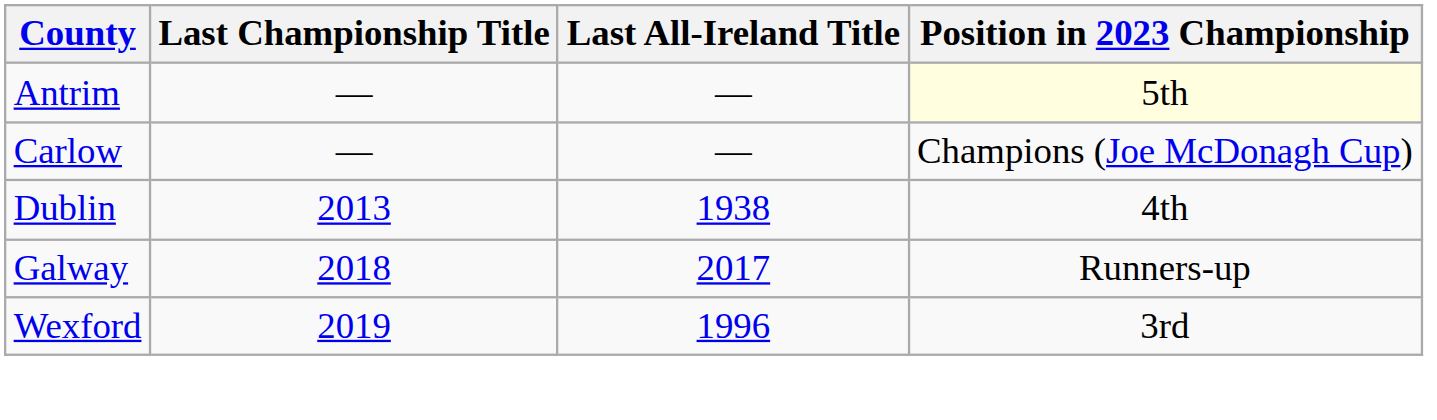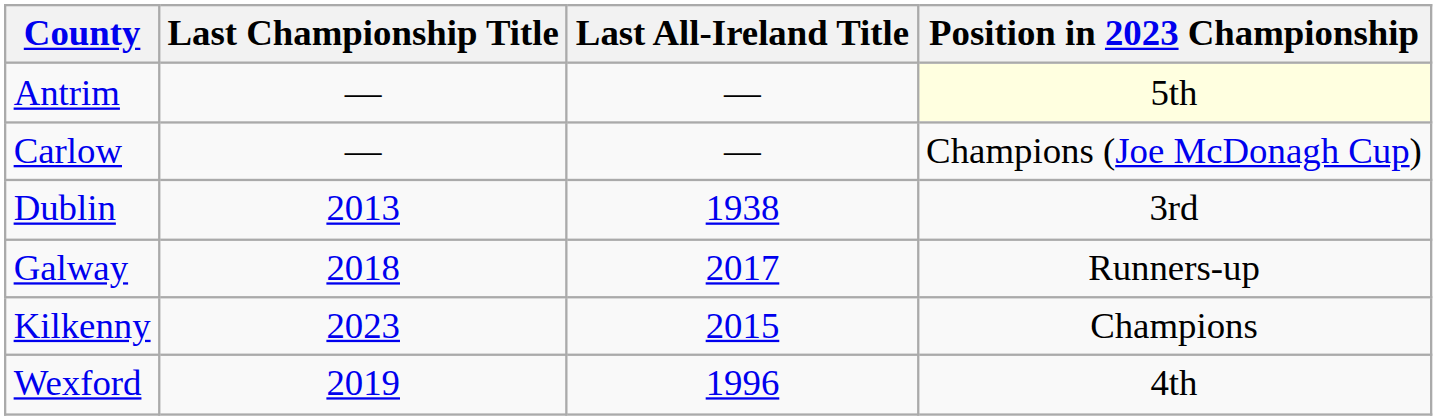 <table class="wikitable sortable" style="text-align:center">
 <tr>
 <th><a href='#'>County</a></th>
 <th>Last Championship Title</th>
 <th>Last All-Ireland Title</th>
 <th>Position in <a href='#'>2023</a> Championship</th>
 </tr>
 <tr>
 <td style="text-align:left"> <a href='#'>Antrim</a></td>
 <td>—</td>
 <td>—</td>
 <td style="background: lightyellow;">5th</td>
 </tr>
 <tr>
 <td style="text-align:left"> <a href='#'>Carlow</a></td>
 <td>—</td>
 <td>—</td>
 <td>Champions (<a href='#'>Joe McDonagh Cup</a>)</td>
 </tr>
 <tr>
 <td style="text-align:left"> <a href='#'>Dublin</a></td>
 <td><a href='#'>2013</a></td>
 <td><a href='#'>1938</a></td>
-<td>4th</td>
+<td>3rd</td>
 </tr>
 <tr>
 <td style="text-align:left"> <a href='#'>Galway</a></td>
 <td><a href='#'>2018</a></td>
 <td><a href='#'>2017</a></td>
 <td>Runners-up</td>
 </tr>
 <tr>
+<td style="text-align:left"> <a href='#'>Kilkenny</a></td>
+<td><a href='#'>2023</a></td>
+<td><a href='#'>2015</a></td>
+<td>Champions</td>
+</tr>
+<tr>
 <td style="text-align:left"> <a href='#'>Wexford</a></td>
 <td><a href='#'>2019</a></td>
 <td><a href='#'>1996</a></td>
-<td>3rd</td>
+<td>4th</td>
 </tr>
 </table>
